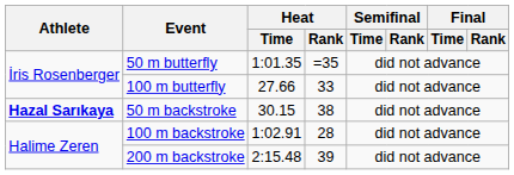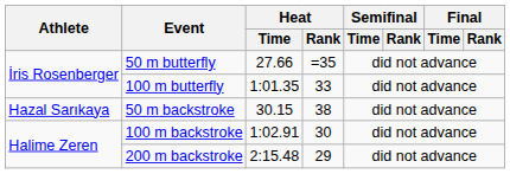 <table class=wikitable style="font-size:90%">
 <tr>
 <th rowspan="2">Athlete</th>
 <th rowspan="2">Event</th>
 <th colspan="2">Heat</th>
 <th colspan="2">Semifinal</th>
 <th colspan="2">Final</th>
 </tr>
 <tr style="font-size:95%">
 <th>Time</th>
 <th>Rank</th>
 <th>Time</th>
 <th>Rank</th>
 <th>Time</th>
 <th>Rank</th>
 </tr>
 <tr align=center>
 <td align=left rowspan=2><a href='#'>İris Rosenberger</a></td>
 <td align=left><a href='#'>50 m butterfly</a></td>
-<td>1:01.35</td>
+<td>27.66</td>
 <td>=35</td>
 <td colspan=4>did not advance</td>
 </tr>
 <tr align=center>
 <td align=left><a href='#'>100 m butterfly</a></td>
-<td>27.66</td>
+<td>1:01.35</td>
 <td>33</td>
 <td colspan=4>did not advance</td>
 </tr>
 <tr align=center>
-<td align=left><strong><a href='#'>Hazal Sarıkaya</a></strong></td>
+<td align=left><a href='#'>Hazal Sarıkaya</a></td>
 <td align=left><a href='#'>50 m backstroke</a></td>
 <td>30.15</td>
 <td>38</td>
 <td colspan=4>did not advance</td>
 </tr>
 <tr align=center>
 <td align=left rowspan=2><a href='#'>Halime Zeren</a></td>
 <td align=left><a href='#'>100 m backstroke</a></td>
 <td>1:02.91</td>
-<td>28</td>
+<td>30</td>
 <td colspan=4>did not advance</td>
 </tr>
 <tr align=center>
 <td align=left><a href='#'>200 m backstroke</a></td>
 <td>2:15.48</td>
-<td>39</td>
+<td>29</td>
 <td colspan=4>did not advance</td>
 </tr>
 </table>
